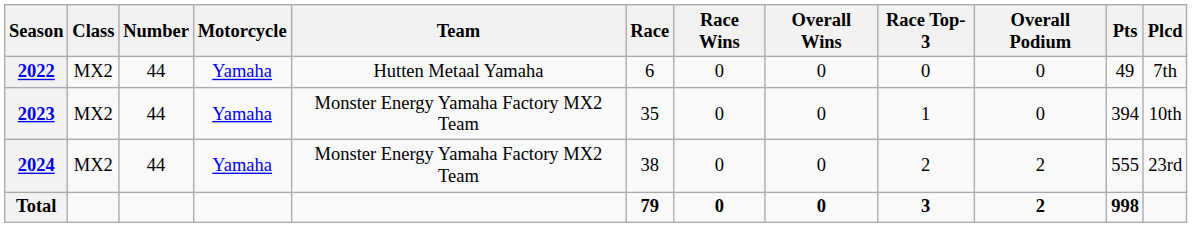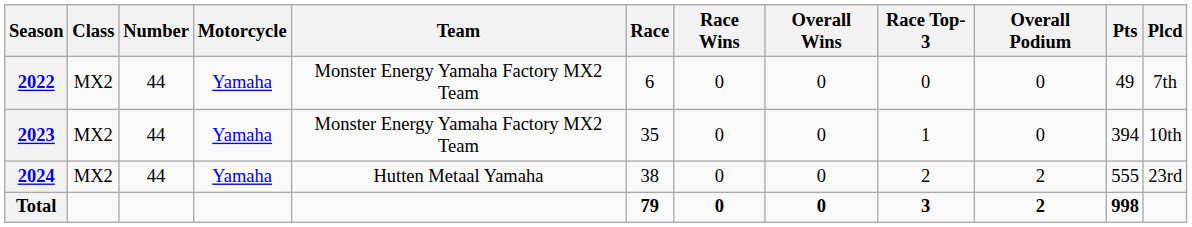 <table class="wikitable" style="font-size: 85%; text-align:center">
 <tr>
 <th>Season</th>
 <th>Class</th>
 <th>Number</th>
 <th>Motorcycle</th>
 <th>Team</th>
 <th>Race</th>
 <th>Race Wins</th>
 <th>Overall Wins</th>
 <th>Race Top-3</th>
 <th>Overall Podium</th>
 <th>Pts</th>
 <th>Plcd</th>
 </tr>
 <tr>
 <th><a href='#'>2022</a></th>
 <td>MX2</td>
 <td>44</td>
 <td><a href='#'>Yamaha</a></td>
-<td>Hutten Metaal Yamaha</td>
+<td>Monster Energy Yamaha Factory MX2 Team</td>
 <td>6</td>
 <td>0</td>
 <td>0</td>
 <td>0</td>
 <td>0</td>
 <td>49</td>
 <td>7th</td>
 </tr>
 <tr>
 <th><a href='#'>2023</a></th>
 <td>MX2</td>
 <td>44</td>
 <td><a href='#'>Yamaha</a></td>
 <td>Monster Energy Yamaha Factory MX2 Team</td>
 <td>35</td>
 <td>0</td>
 <td>0</td>
 <td>1</td>
 <td>0</td>
 <td>394</td>
 <td>10th</td>
 </tr>
 <tr>
 <th><a href='#'>2024</a></th>
 <td>MX2</td>
 <td>44</td>
 <td><a href='#'>Yamaha</a></td>
-<td>Monster Energy Yamaha Factory MX2 Team</td>
+<td>Hutten Metaal Yamaha</td>
 <td>38</td>
 <td>0</td>
 <td>0</td>
 <td>2</td>
 <td>2</td>
 <td>555</td>
 <td>23rd</td>
 </tr>
 <tr>
 <th>Total</th>
 <td></td>
 <td></td>
 <td></td>
 <td></td>
 <td><strong>79</strong></td>
 <td><strong>0</strong></td>
 <td><strong>0</strong></td>
 <td><strong>3</strong></td>
 <td><strong>2</strong></td>
 <td><strong>998</strong></td>
 <td></td>
 </tr>
 </table>
